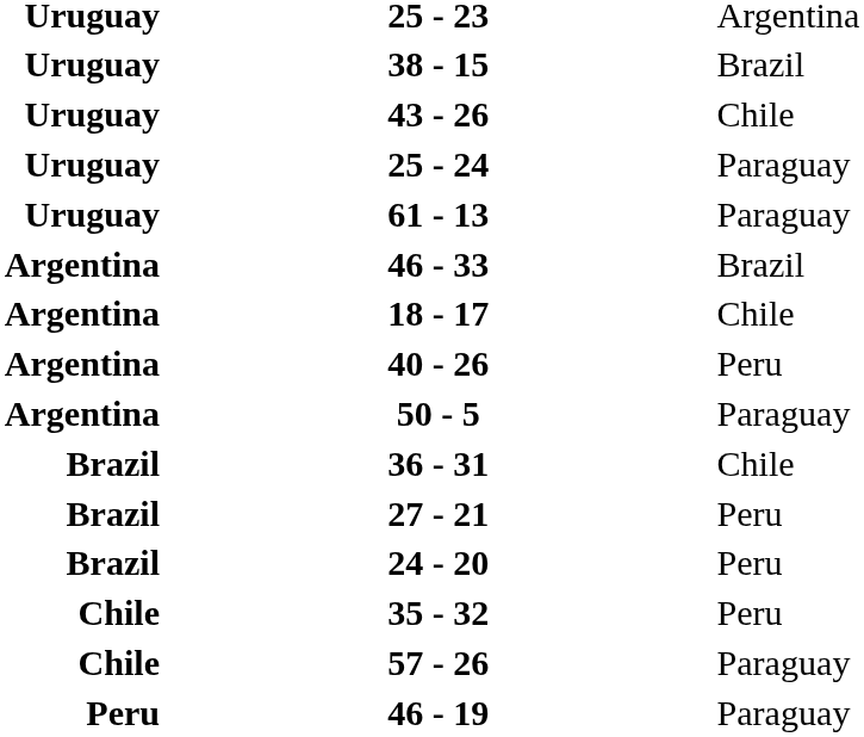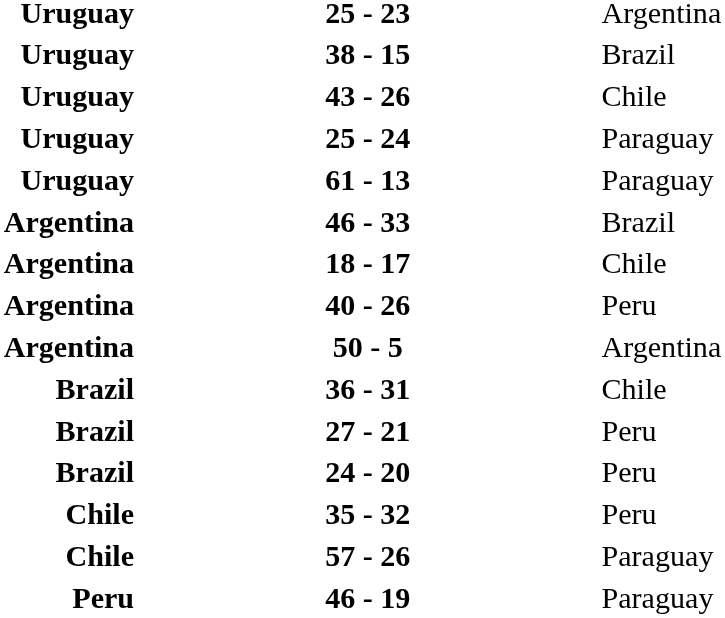 <table width=75% cellspacing=1>
 <tr>
 <th width=25%></th>
 <th width=25%></th>
 <th width=25%></th>
 </tr>
 <tr style=font-size:90%>
 <td align=right><strong>Uruguay</strong></td>
 <td align=center><strong>25 - 23</strong></td>
 <td>Argentina</td>
 </tr>
 <tr style=font-size:90%>
 <td align=right><strong>Uruguay</strong></td>
 <td align=center><strong>38 - 15</strong></td>
 <td>Brazil</td>
 </tr>
 <tr style=font-size:90%>
 <td align=right><strong>Uruguay</strong></td>
 <td align=center><strong>43 - 26</strong></td>
 <td>Chile</td>
 </tr>
 <tr style=font-size:90%>
 <td align=right><strong>Uruguay</strong></td>
 <td align=center><strong>25 - 24</strong></td>
 <td>Paraguay</td>
 </tr>
 <tr style=font-size:90%>
 <td align=right><strong>Uruguay</strong></td>
 <td align=center><strong>61 - 13</strong></td>
 <td>Paraguay</td>
 </tr>
 <tr style=font-size:90%>
 <td align=right><strong>Argentina</strong></td>
 <td align=center><strong>46 - 33</strong></td>
 <td>Brazil</td>
 </tr>
 <tr style=font-size:90%>
 <td align=right><strong>Argentina</strong></td>
 <td align=center><strong>18 - 17</strong></td>
 <td>Chile</td>
 </tr>
 <tr style=font-size:90%>
 <td align=right><strong>Argentina</strong></td>
 <td align=center><strong>40 - 26</strong></td>
 <td>Peru</td>
 </tr>
 <tr style=font-size:90%>
 <td align=right><strong>Argentina</strong></td>
 <td align=center><strong>50 - 5</strong></td>
-<td>Paraguay</td>
+<td>Argentina</td>
 </tr>
 <tr style=font-size:90%>
 <td align=right><strong>Brazil</strong></td>
 <td align=center><strong>36 - 31</strong></td>
 <td>Chile</td>
 </tr>
 <tr style=font-size:90%>
 <td align=right><strong>Brazil</strong></td>
 <td align=center><strong>27 - 21</strong></td>
 <td>Peru</td>
 </tr>
 <tr style=font-size:90%>
 <td align=right><strong>Brazil</strong></td>
 <td align=center><strong>24 - 20</strong></td>
 <td>Peru</td>
 </tr>
 <tr style=font-size:90%>
 <td align=right><strong>Chile</strong></td>
 <td align=center><strong>35 - 32</strong></td>
 <td>Peru</td>
 </tr>
 <tr style=font-size:90%>
 <td align=right><strong>Chile</strong></td>
 <td align=center><strong>57 - 26</strong></td>
 <td>Paraguay</td>
 </tr>
 <tr style=font-size:90%>
 <td align=right><strong>Peru</strong></td>
 <td align=center><strong>46 - 19</strong></td>
 <td>Paraguay</td>
 </tr>
 </table>
